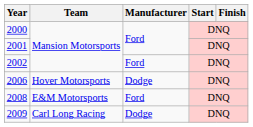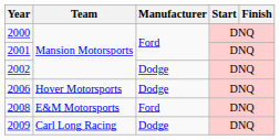 <table class="wikitable" style="font-size: 90%;">
 <tr>
 <th>Year</th>
 <th>Team</th>
 <th>Manufacturer</th>
 <th>Start</th>
 <th>Finish</th>
 </tr>
 <tr>
 <td><a href='#'>2000</a></td>
 <td rowspan=3><a href='#'>Mansion Motorsports</a></td>
 <td rowspan=2><a href='#'>Ford</a></td>
 <td colspan=2 align=center style="background:#FFCFCF;">DNQ</td>
 </tr>
 <tr>
 <td><a href='#'>2001</a></td>
 <td colspan=2 align=center style="background:#FFCFCF;">DNQ</td>
 </tr>
 <tr>
 <td><a href='#'>2002</a></td>
-<td><a href='#'>Ford</a></td>
+<td><a href='#'>Dodge</a></td>
 <td colspan=2 align=center style="background:#FFCFCF;">DNQ</td>
 </tr>
 <tr>
 <td><a href='#'>2006</a></td>
 <td><a href='#'>Hover Motorsports</a></td>
 <td><a href='#'>Dodge</a></td>
 <td colspan=2 align=center style="background:#FFCFCF;">DNQ</td>
 </tr>
 <tr>
 <td><a href='#'>2008</a></td>
 <td><a href='#'>E&M Motorsports</a></td>
 <td><a href='#'>Ford</a></td>
 <td colspan=2 align=center style="background:#FFCFCF;">DNQ</td>
 </tr>
 <tr>
 <td><a href='#'>2009</a></td>
 <td><a href='#'>Carl Long Racing</a></td>
 <td><a href='#'>Dodge</a></td>
 <td colspan=2 align=center style="background:#FFCFCF;">DNQ</td>
 </tr>
 </table>
